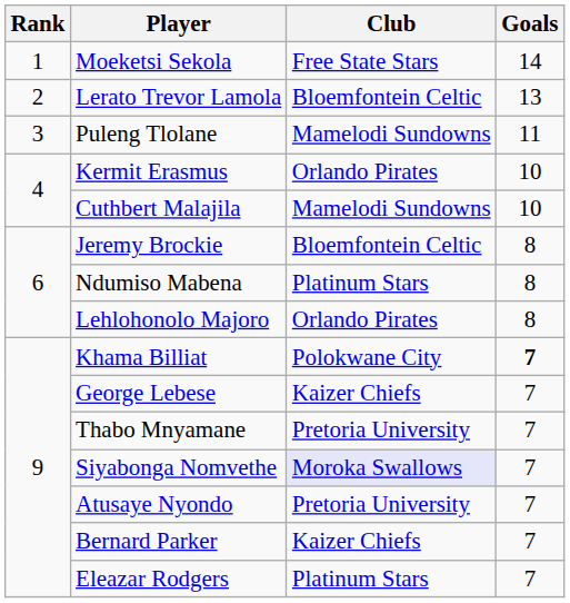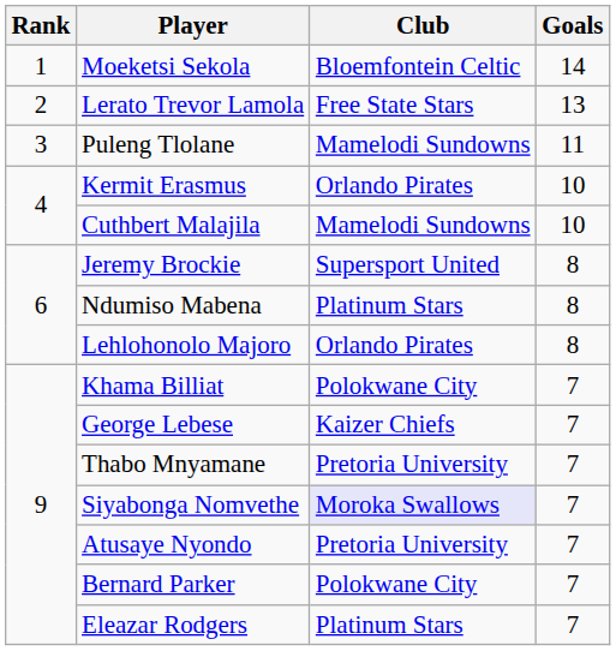 <table class="wikitable sortable" style="text-align:center">
 <tr>
 <th>Rank</th>
 <th>Player</th>
 <th>Club</th>
 <th>Goals</th>
 </tr>
 <tr>
 <td>1</td>
 <td align="left"> <a href='#'>Moeketsi Sekola</a></td>
-<td align="left"><a href='#'>Free State Stars</a></td>
+<td align="left"><a href='#'>Bloemfontein Celtic</a></td>
 <td>14</td>
 </tr>
 <tr>
 <td>2</td>
 <td align="left"> <a href='#'>Lerato Trevor Lamola</a></td>
-<td align="left"><a href='#'>Bloemfontein Celtic</a></td>
+<td align="left"><a href='#'>Free State Stars</a></td>
 <td>13</td>
 </tr>
 <tr>
 <td>3</td>
 <td align="left"> Puleng Tlolane</td>
 <td align="left"><a href='#'>Mamelodi Sundowns</a></td>
 <td>11</td>
 </tr>
 <tr>
 <td rowspan=2>4</td>
 <td align="left"> <a href='#'>Kermit Erasmus</a></td>
 <td align="left"><a href='#'>Orlando Pirates</a></td>
 <td>10</td>
 </tr>
 <tr>
 <td align="left"> <a href='#'>Cuthbert Malajila</a></td>
 <td align="left"><a href='#'>Mamelodi Sundowns</a></td>
 <td>10</td>
 </tr>
 <tr>
 <td rowspan=3>6</td>
 <td align="left"> <a href='#'>Jeremy Brockie</a></td>
-<td align="left"><a href='#'>Bloemfontein Celtic</a></td>
+<td align="left"><a href='#'>Supersport United</a></td>
 <td>8</td>
 </tr>
 <tr>
 <td align="left"> Ndumiso Mabena</td>
 <td align="left"><a href='#'>Platinum Stars</a></td>
 <td>8</td>
 </tr>
 <tr>
 <td align="left"> <a href='#'>Lehlohonolo Majoro</a></td>
 <td align="left"><a href='#'>Orlando Pirates</a></td>
 <td>8</td>
 </tr>
 <tr>
 <td rowspan=7>9</td>
 <td align="left"> <a href='#'>Khama Billiat</a></td>
 <td align="left"><a href='#'>Polokwane City</a></td>
-<td><strong>7</strong></td>
+<td>7</td>
 </tr>
 <tr>
 <td align="left"> <a href='#'>George Lebese</a></td>
 <td align="left"><a href='#'>Kaizer Chiefs</a></td>
 <td>7</td>
 </tr>
 <tr>
 <td align="left"> Thabo Mnyamane</td>
 <td align="left"><a href='#'>Pretoria University</a></td>
 <td>7</td>
 </tr>
 <tr>
 <td align="left"> <a href='#'>Siyabonga Nomvethe</a></td>
 <td align="left" style="background: lavender;"><a href='#'>Moroka Swallows</a></td>
 <td>7</td>
 </tr>
 <tr>
 <td align="left"> <a href='#'>Atusaye Nyondo</a></td>
 <td align="left"><a href='#'>Pretoria University</a></td>
 <td>7</td>
 </tr>
 <tr>
 <td align="left"> <a href='#'>Bernard Parker</a></td>
-<td align="left"><a href='#'>Kaizer Chiefs</a></td>
+<td align="left"><a href='#'>Polokwane City</a></td>
 <td>7</td>
 </tr>
 <tr>
 <td align="left"> <a href='#'>Eleazar Rodgers</a></td>
 <td align="left"><a href='#'>Platinum Stars</a></td>
 <td>7</td>
 </tr>
 </table>
